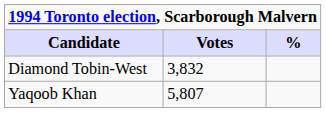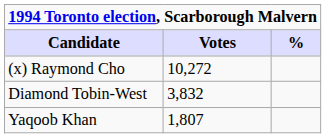 <table class="wikitable">
 <tr>
 <td Colspan="3" align="center"><strong><a href='#'>1994 Toronto election</a>, Scarborough Malvern</strong></td>
 </tr>
 <tr>
 <th style="background:#ddf; width:150px;">Candidate</th>
 <th style="background:#ddf;">Votes</th>
 <th style="background:#ddf;">%</th>
 </tr>
 <tr>
+<td>(x) Raymond Cho</td>
+<td>10,272</td>
+<td></td>
+</tr>
+<tr>
 <td>Diamond Tobin-West</td>
 <td>3,832</td>
 <td></td>
 </tr>
 <tr>
 <td>Yaqoob Khan</td>
-<td>5,807</td>
+<td>1,807</td>
 <td></td>
 </tr>
 </table>
